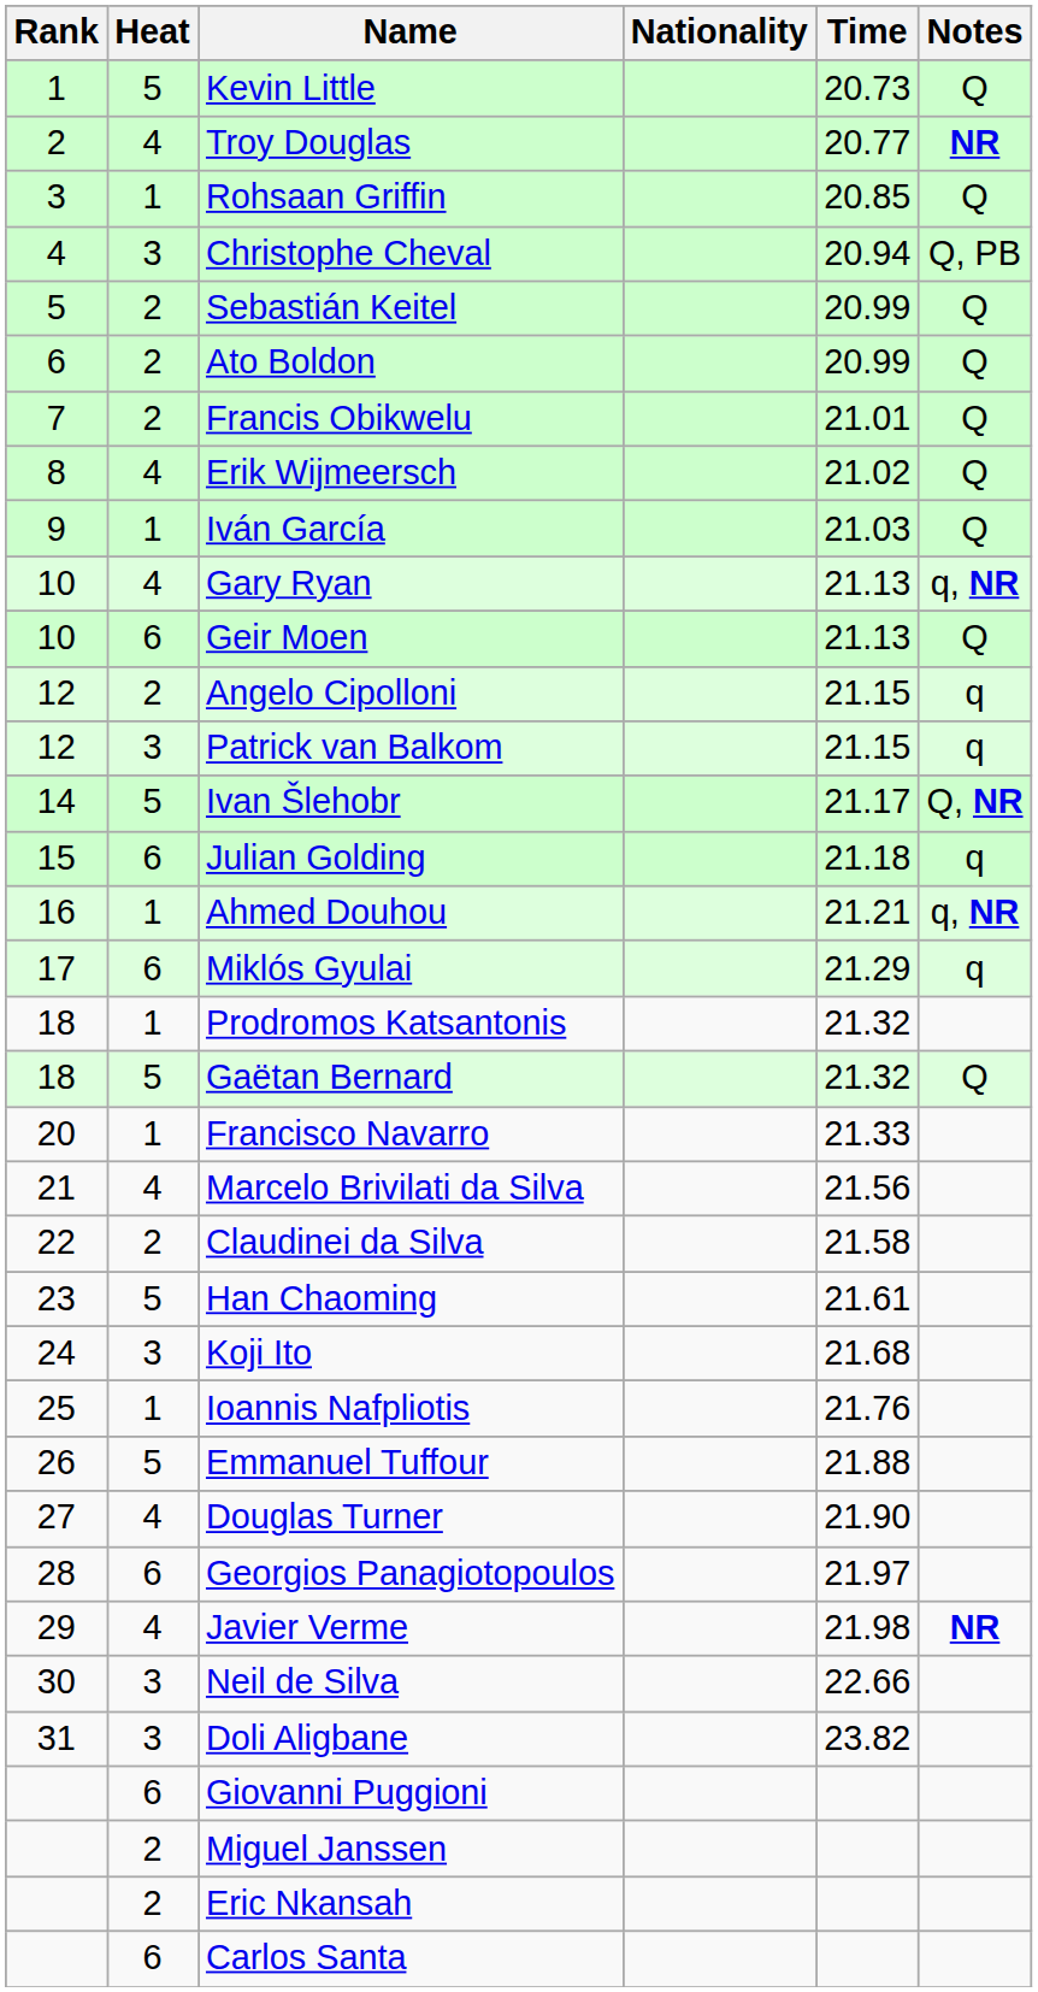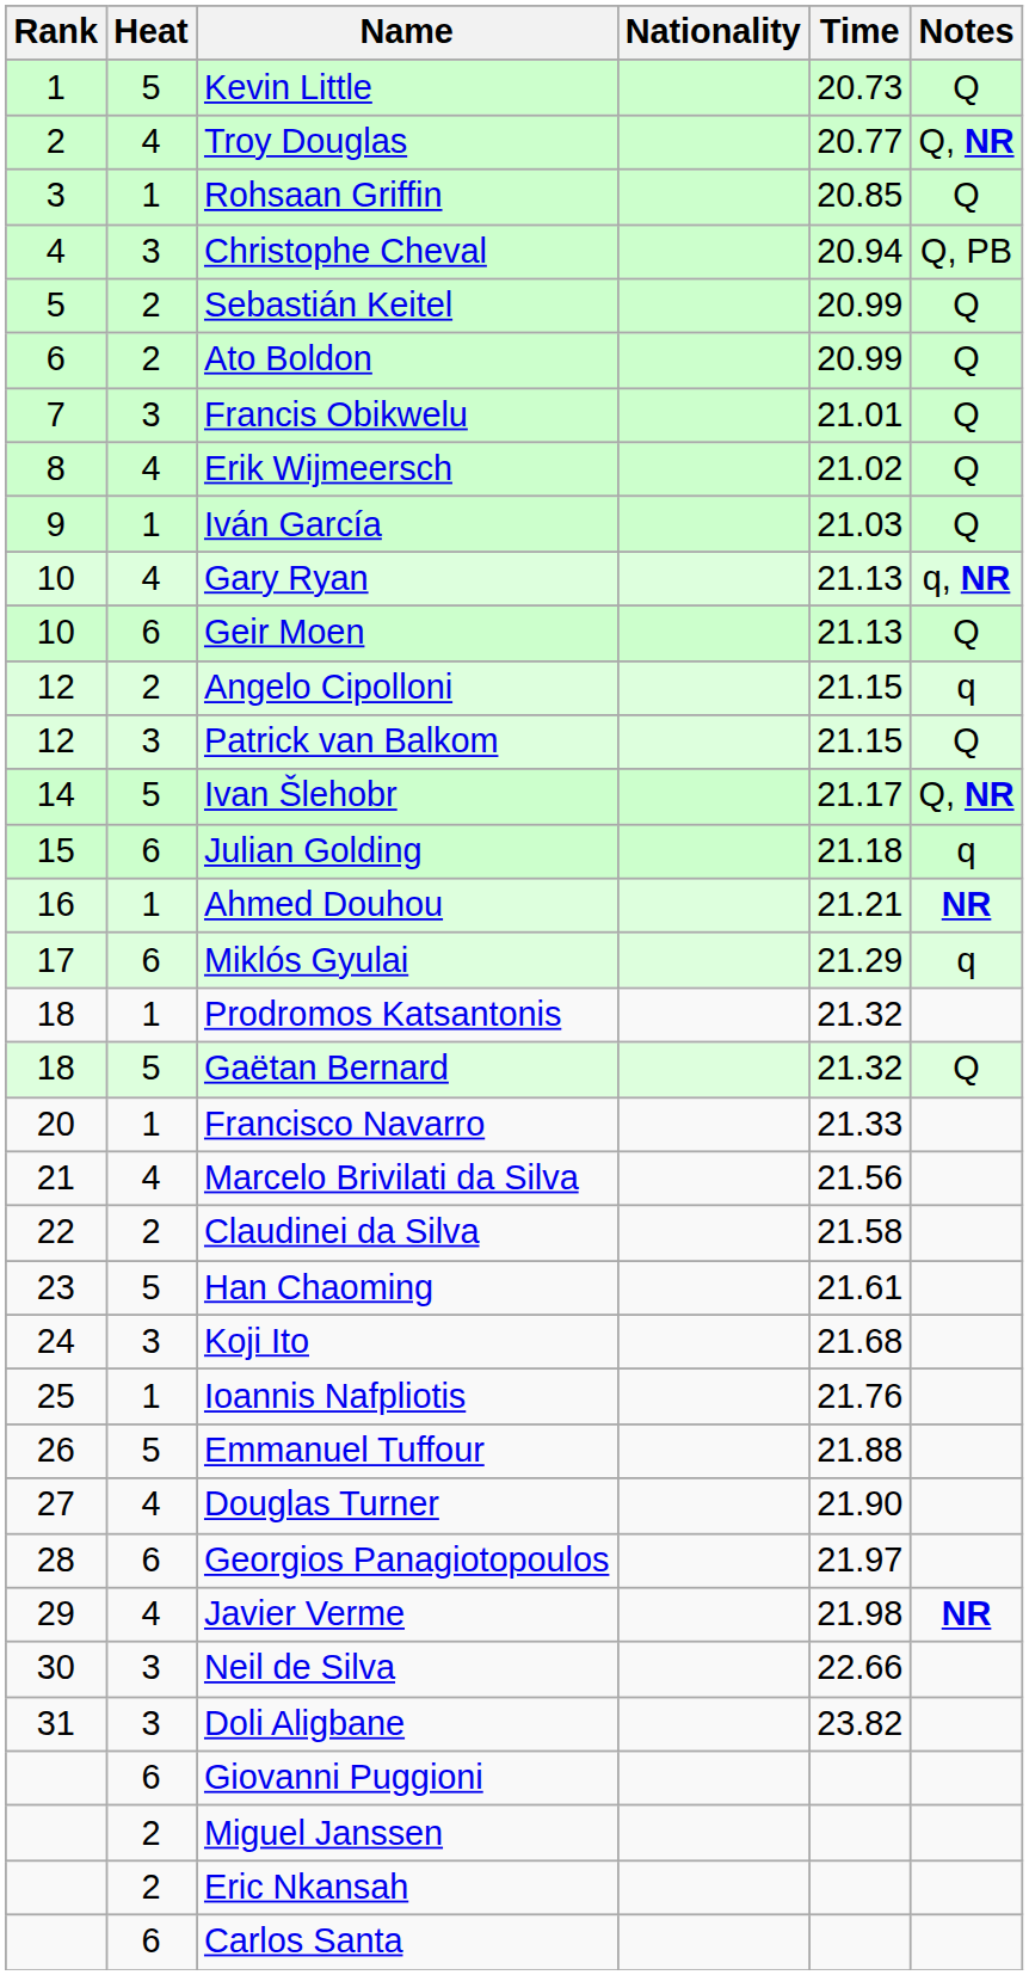 <table class="wikitable sortable" style="text-align:center">
 <tr>
 <th>Rank</th>
 <th>Heat</th>
 <th>Name</th>
 <th>Nationality</th>
 <th>Time</th>
 <th>Notes</th>
 </tr>
 <tr bgcolor=ccffcc>
 <td>1</td>
 <td>5</td>
 <td align="left"><a href='#'>Kevin Little</a></td>
 <td align=left></td>
 <td>20.73</td>
 <td>Q</td>
 </tr>
 <tr bgcolor=ccffcc>
 <td>2</td>
 <td>4</td>
 <td align="left"><a href='#'>Troy Douglas</a></td>
 <td align=left></td>
 <td>20.77</td>
-<td><strong><a href='#'>NR</a></strong></td>
+<td>Q, <strong><a href='#'>NR</a></strong></td>
 </tr>
 <tr bgcolor=ccffcc>
 <td>3</td>
 <td>1</td>
 <td align="left"><a href='#'>Rohsaan Griffin</a></td>
 <td align=left></td>
 <td>20.85</td>
 <td>Q</td>
 </tr>
 <tr bgcolor=ccffcc>
 <td>4</td>
 <td>3</td>
 <td align="left"><a href='#'>Christophe Cheval</a></td>
 <td align=left></td>
 <td>20.94</td>
 <td>Q, PB</td>
 </tr>
 <tr bgcolor=ccffcc>
 <td>5</td>
 <td>2</td>
 <td align="left"><a href='#'>Sebastián Keitel</a></td>
 <td align=left></td>
 <td>20.99</td>
 <td>Q</td>
 </tr>
 <tr bgcolor=ccffcc>
 <td>6</td>
 <td>2</td>
 <td align="left"><a href='#'>Ato Boldon</a></td>
 <td align=left></td>
 <td>20.99</td>
 <td>Q</td>
 </tr>
 <tr bgcolor=ccffcc>
 <td>7</td>
-<td>2</td>
+<td>3</td>
 <td align="left"><a href='#'>Francis Obikwelu</a></td>
 <td align=left></td>
 <td>21.01</td>
 <td>Q</td>
 </tr>
 <tr bgcolor=ccffcc>
 <td>8</td>
 <td>4</td>
 <td align="left"><a href='#'>Erik Wijmeersch</a></td>
 <td align=left></td>
 <td>21.02</td>
 <td>Q</td>
 </tr>
 <tr bgcolor=ccffcc>
 <td>9</td>
 <td>1</td>
 <td align="left"><a href='#'>Iván García</a></td>
 <td align=left></td>
 <td>21.03</td>
 <td>Q</td>
 </tr>
 <tr bgcolor=ddffdd>
 <td>10</td>
 <td>4</td>
 <td align="left"><a href='#'>Gary Ryan</a></td>
 <td align=left></td>
 <td>21.13</td>
 <td>q, <strong><a href='#'>NR</a></strong></td>
 </tr>
 <tr bgcolor=ccffcc>
 <td>10</td>
 <td>6</td>
 <td align="left"><a href='#'>Geir Moen</a></td>
 <td align=left></td>
 <td>21.13</td>
 <td>Q</td>
 </tr>
 <tr bgcolor=ddffdd>
 <td>12</td>
 <td>2</td>
 <td align="left"><a href='#'>Angelo Cipolloni</a></td>
 <td align=left></td>
 <td>21.15</td>
 <td>q</td>
 </tr>
 <tr bgcolor=ddffdd>
 <td>12</td>
 <td>3</td>
 <td align="left"><a href='#'>Patrick van Balkom</a></td>
 <td align=left></td>
 <td>21.15</td>
-<td>q</td>
+<td>Q</td>
 </tr>
 <tr bgcolor=ccffcc>
 <td>14</td>
 <td>5</td>
 <td align="left"><a href='#'>Ivan Šlehobr</a></td>
 <td align=left></td>
 <td>21.17</td>
 <td>Q, <strong><a href='#'>NR</a></strong></td>
 </tr>
 <tr bgcolor=ccffcc>
 <td>15</td>
 <td>6</td>
 <td align="left"><a href='#'>Julian Golding</a></td>
 <td align=left></td>
 <td>21.18</td>
 <td>q</td>
 </tr>
 <tr bgcolor=ddffdd>
 <td>16</td>
 <td>1</td>
 <td align="left"><a href='#'>Ahmed Douhou</a></td>
 <td align=left></td>
 <td>21.21</td>
-<td>q, <strong><a href='#'>NR</a></strong></td>
+<td><strong><a href='#'>NR</a></strong></td>
 </tr>
 <tr bgcolor=ddffdd>
 <td>17</td>
 <td>6</td>
 <td align="left"><a href='#'>Miklós Gyulai</a></td>
 <td align=left></td>
 <td>21.29</td>
 <td>q</td>
 </tr>
 <tr>
 <td>18</td>
 <td>1</td>
 <td align="left"><a href='#'>Prodromos Katsantonis</a></td>
 <td align=left></td>
 <td>21.32</td>
 <td></td>
 </tr>
 <tr bgcolor=ddffdd>
 <td>18</td>
 <td>5</td>
 <td align="left"><a href='#'>Gaëtan Bernard</a></td>
 <td align=left></td>
 <td>21.32</td>
 <td>Q</td>
 </tr>
 <tr>
 <td>20</td>
 <td>1</td>
 <td align="left"><a href='#'>Francisco Navarro</a></td>
 <td align=left></td>
 <td>21.33</td>
 <td></td>
 </tr>
 <tr>
 <td>21</td>
 <td>4</td>
 <td align="left"><a href='#'>Marcelo Brivilati da Silva</a></td>
 <td align=left></td>
 <td>21.56</td>
 <td></td>
 </tr>
 <tr>
 <td>22</td>
 <td>2</td>
 <td align="left"><a href='#'>Claudinei da Silva</a></td>
 <td align=left></td>
 <td>21.58</td>
 <td></td>
 </tr>
 <tr>
 <td>23</td>
 <td>5</td>
 <td align="left"><a href='#'>Han Chaoming</a></td>
 <td align=left></td>
 <td>21.61</td>
 <td></td>
 </tr>
 <tr>
 <td>24</td>
 <td>3</td>
 <td align="left"><a href='#'>Koji Ito</a></td>
 <td align=left></td>
 <td>21.68</td>
 <td></td>
 </tr>
 <tr>
 <td>25</td>
 <td>1</td>
 <td align="left"><a href='#'>Ioannis Nafpliotis</a></td>
 <td align=left></td>
 <td>21.76</td>
 <td></td>
 </tr>
 <tr>
 <td>26</td>
 <td>5</td>
 <td align="left"><a href='#'>Emmanuel Tuffour</a></td>
 <td align=left></td>
 <td>21.88</td>
 <td></td>
 </tr>
 <tr>
 <td>27</td>
 <td>4</td>
 <td align="left"><a href='#'>Douglas Turner</a></td>
 <td align=left></td>
 <td>21.90</td>
 <td></td>
 </tr>
 <tr>
 <td>28</td>
 <td>6</td>
 <td align="left"><a href='#'>Georgios Panagiotopoulos</a></td>
 <td align=left></td>
 <td>21.97</td>
 <td></td>
 </tr>
 <tr>
 <td>29</td>
 <td>4</td>
 <td align="left"><a href='#'>Javier Verme</a></td>
 <td align=left></td>
 <td>21.98</td>
 <td><strong><a href='#'>NR</a></strong></td>
 </tr>
 <tr>
 <td>30</td>
 <td>3</td>
 <td align="left"><a href='#'>Neil de Silva</a></td>
 <td align=left></td>
 <td>22.66</td>
 <td></td>
 </tr>
 <tr>
 <td>31</td>
 <td>3</td>
 <td align="left"><a href='#'>Doli Aligbane</a></td>
 <td align=left></td>
 <td>23.82</td>
 <td></td>
 </tr>
 <tr>
 <td></td>
 <td>6</td>
 <td align="left"><a href='#'>Giovanni Puggioni</a></td>
 <td align=left></td>
 <td></td>
 <td></td>
 </tr>
 <tr>
 <td></td>
 <td>2</td>
 <td align="left"><a href='#'>Miguel Janssen</a></td>
 <td align=left></td>
 <td></td>
 <td></td>
 </tr>
 <tr>
 <td></td>
 <td>2</td>
 <td align="left"><a href='#'>Eric Nkansah</a></td>
 <td align=left></td>
 <td></td>
 <td></td>
 </tr>
 <tr>
 <td></td>
 <td>6</td>
 <td align="left"><a href='#'>Carlos Santa</a></td>
 <td align=left></td>
 <td></td>
 <td></td>
 </tr>
 </table>
